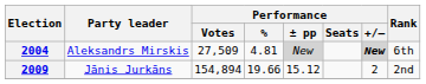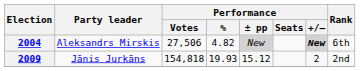 <table class=wikitable style=text-align:center>
 <tr>
 <th rowspan="2"><strong>Election</strong></th>
 <th rowspan="2">Party leader</th>
 <th colspan="5" scope="col">Performance</th>
 <th rowspan="2">Rank</th>
 </tr>
 <tr>
 <th><strong>Votes</strong></th>
 <th><strong>%</strong></th>
 <th><strong>± pp</strong></th>
 <th><strong>Seats</strong></th>
 <th><strong>+/–</strong></th>
 </tr>
 <tr>
 <th><a href='#'>2004</a></th>
 <td rowspan=1><a href='#'>Aleksandrs Mirskis</a></td>
-<td>27,509</td>
-<td>4.81</td>
+<td>27,506</td>
+<td>4.82</td>
 <td bgcolor="lightgrey"><em>New</em></td>
 <td></td>
 <td bgcolor="lightgrey"><strong><em>New</em></strong></td>
 <td>6th</td>
 </tr>
 <tr>
 <th><a href='#'>2009</a></th>
 <td rowspan=1><a href='#'>Jānis Jurkāns</a></td>
-<td>154,894</td>
-<td>19.66</td>
+<td>154,818</td>
+<td>19.93</td>
 <td> 15.12</td>
 <td></td>
 <td> 2</td>
 <td> 2nd</td>
 </tr>
 <tr>
 </tr>
 </table>
